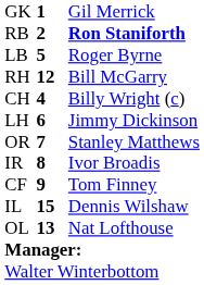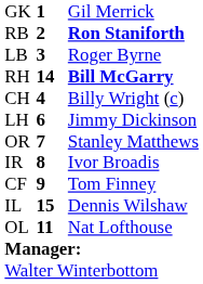 <table cellspacing="0" cellpadding="0" style="font-size:90%; margin:0.2em auto;">
 <tr>
 <th width="25"></th>
 <th width="25"></th>
 </tr>
 <tr>
 <td>GK</td>
 <td><strong> 1</strong></td>
 <td><a href='#'>Gil Merrick</a></td>
 </tr>
 <tr>
 <td>RB</td>
 <td><strong> 2</strong></td>
 <td><strong><a href='#'>Ron Staniforth</a></strong></td>
 </tr>
 <tr>
 <td>LB</td>
-<td><strong> 5</strong></td>
+<td><strong> 3</strong></td>
 <td><a href='#'>Roger Byrne</a></td>
 </tr>
 <tr>
 <td>RH</td>
-<td><strong> 12</strong></td>
-<td><a href='#'>Bill McGarry</a></td>
+<td><strong> 14</strong></td>
+<td><strong><a href='#'>Bill McGarry</a></strong></td>
 </tr>
 <tr>
 <td>CH</td>
 <td><strong> 4</strong></td>
 <td><a href='#'>Billy Wright</a> (<a href='#'>c</a>)</td>
 </tr>
 <tr>
 <td>LH</td>
 <td><strong> 6</strong></td>
 <td><a href='#'>Jimmy Dickinson</a></td>
 </tr>
 <tr>
 <td>OR</td>
 <td><strong>7</strong></td>
 <td><a href='#'>Stanley Matthews</a></td>
 </tr>
 <tr>
 <td>IR</td>
 <td><strong>8</strong></td>
 <td><a href='#'>Ivor Broadis</a></td>
 </tr>
 <tr>
 <td>CF</td>
 <td><strong>9</strong></td>
 <td><a href='#'>Tom Finney</a></td>
 </tr>
 <tr>
 <td>IL</td>
 <td><strong>15</strong></td>
 <td><a href='#'>Dennis Wilshaw</a></td>
 </tr>
 <tr>
 <td>OL</td>
-<td><strong>13</strong></td>
+<td><strong>11</strong></td>
 <td><a href='#'>Nat Lofthouse</a></td>
 </tr>
 <tr>
 <td colspan=3><strong>Manager:</strong></td>
 </tr>
 <tr>
 <td colspan=4> <a href='#'>Walter Winterbottom</a></td>
 </tr>
 </table>
